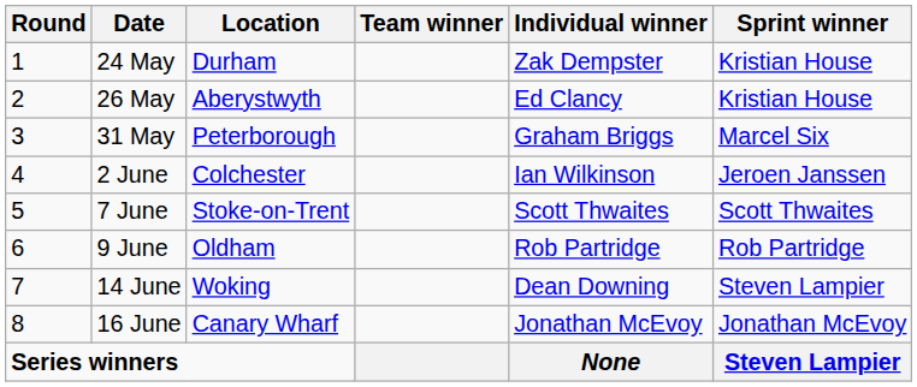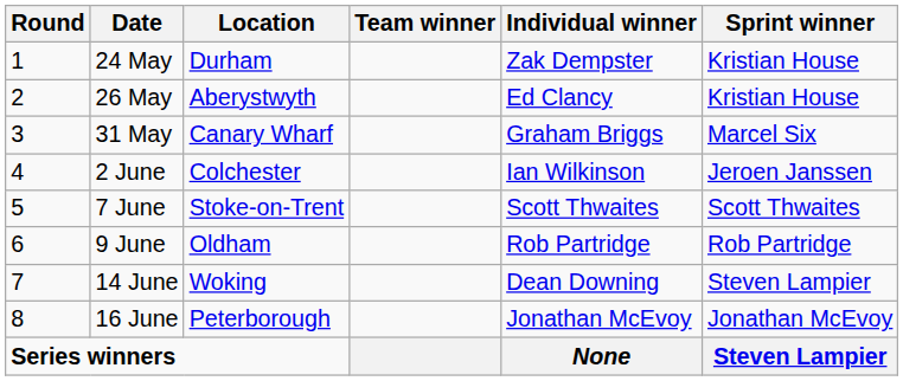 <table class=wikitable>
 <tr>
 <th>Round</th>
 <th>Date</th>
 <th>Location</th>
 <th>Team winner</th>
 <th>Individual winner</th>
 <th>Sprint winner</th>
 </tr>
 <tr>
 <td>1</td>
 <td>24 May</td>
 <td><a href='#'>Durham</a></td>
 <td></td>
 <td><a href='#'>Zak Dempster</a></td>
 <td><a href='#'>Kristian House</a></td>
 </tr>
 <tr>
 <td>2</td>
 <td>26 May</td>
 <td><a href='#'>Aberystwyth</a></td>
 <td></td>
 <td><a href='#'>Ed Clancy</a></td>
 <td><a href='#'>Kristian House</a></td>
 </tr>
 <tr>
 <td>3</td>
 <td>31 May</td>
-<td><a href='#'>Peterborough</a></td>
+<td><a href='#'>Canary Wharf</a></td>
 <td></td>
 <td><a href='#'>Graham Briggs</a></td>
 <td><a href='#'>Marcel Six</a></td>
 </tr>
 <tr>
 <td>4</td>
 <td>2 June</td>
 <td><a href='#'>Colchester</a></td>
 <td></td>
 <td><a href='#'>Ian Wilkinson</a></td>
 <td><a href='#'>Jeroen Janssen</a></td>
 </tr>
 <tr>
 <td>5</td>
 <td>7 June</td>
 <td><a href='#'>Stoke-on-Trent</a></td>
 <td></td>
 <td><a href='#'>Scott Thwaites</a></td>
 <td><a href='#'>Scott Thwaites</a></td>
 </tr>
 <tr>
 <td>6</td>
 <td>9 June</td>
 <td><a href='#'>Oldham</a></td>
 <td></td>
 <td><a href='#'>Rob Partridge</a></td>
 <td><a href='#'>Rob Partridge</a></td>
 </tr>
 <tr>
 <td>7</td>
 <td>14 June</td>
 <td><a href='#'>Woking</a></td>
 <td></td>
 <td><a href='#'>Dean Downing</a></td>
 <td><a href='#'>Steven Lampier</a></td>
 </tr>
 <tr>
 <td>8</td>
 <td>16 June</td>
-<td><a href='#'>Canary Wharf</a></td>
+<td><a href='#'>Peterborough</a></td>
 <td></td>
 <td><a href='#'>Jonathan McEvoy</a></td>
 <td><a href='#'>Jonathan McEvoy</a></td>
 </tr>
 <tr>
 <td colspan="3"><strong>Series winners</strong></td>
 <th></th>
 <th><em>None</em></th>
 <th><a href='#'>Steven Lampier</a></th>
 </tr>
 </table>
